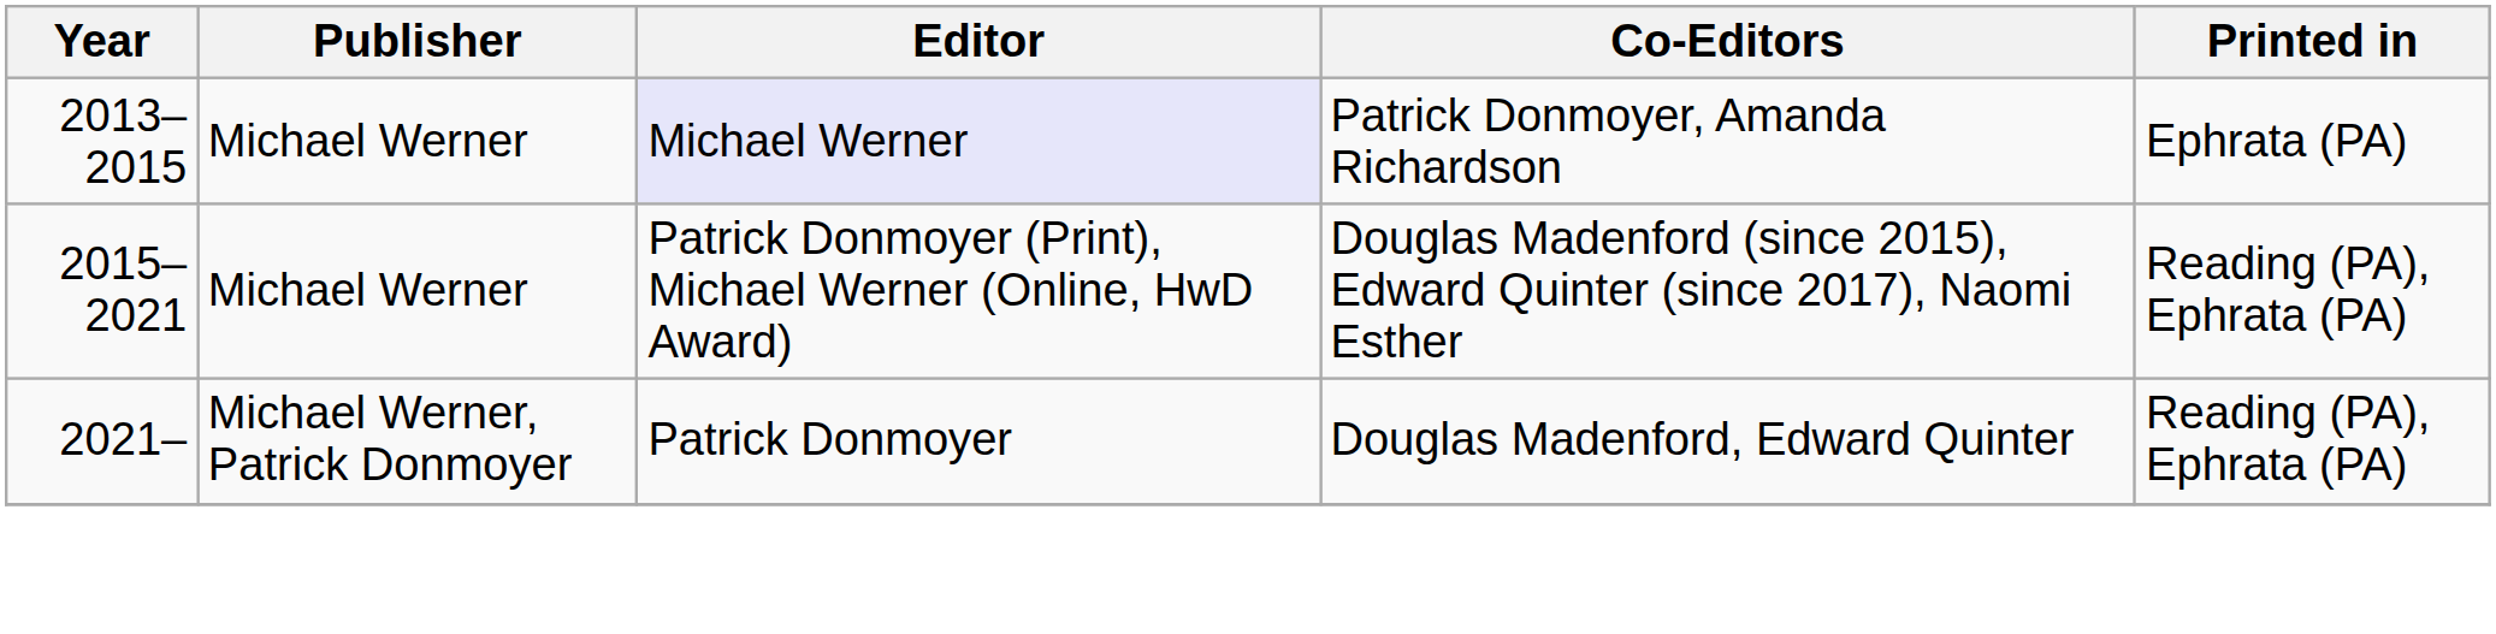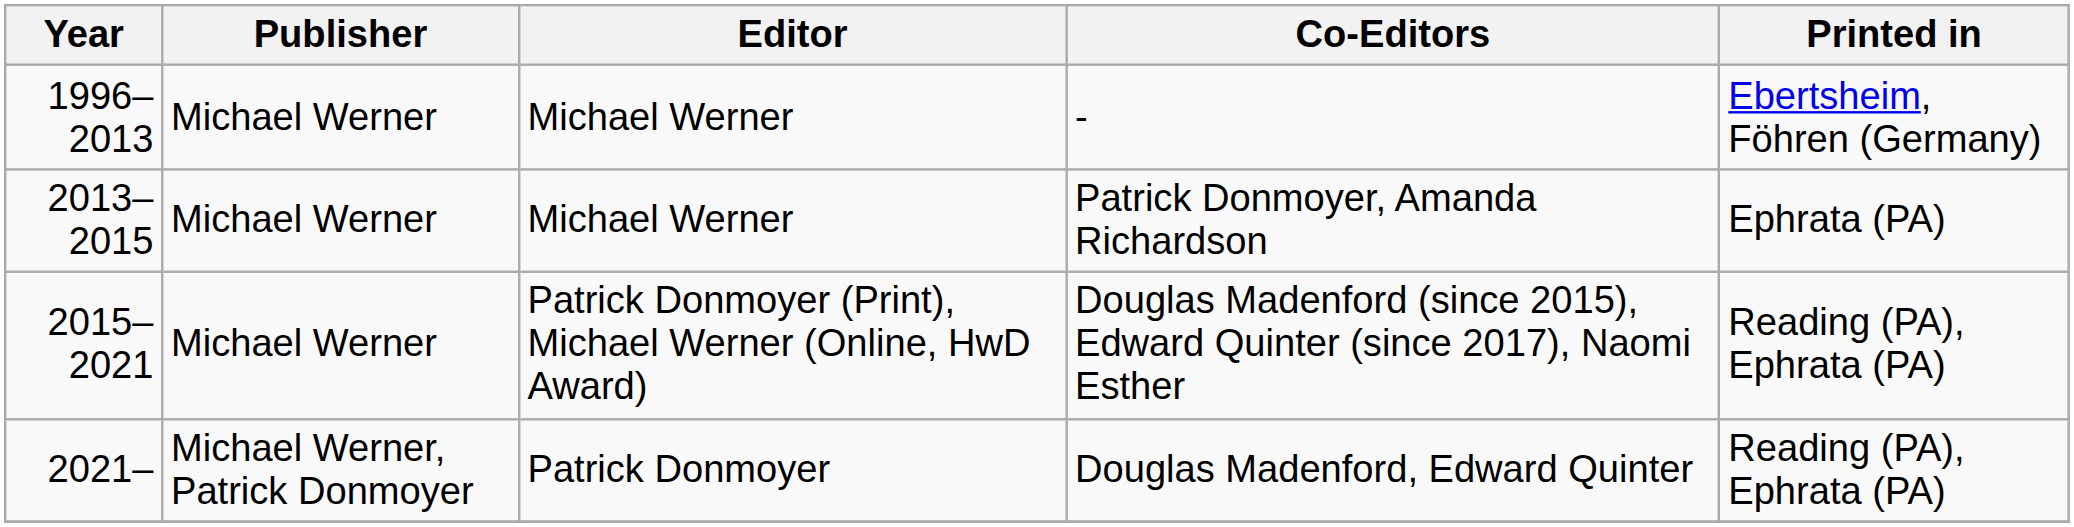 <table class="wikitable">
 <tr>
 <th>Year</th>
 <th>Publisher</th>
 <th>Editor</th>
 <th>Co-Editors</th>
 <th>Printed in</th>
 </tr>
 <tr>
+<td align="right">1996–2013</td>
+<td>Michael Werner</td>
+<td>Michael Werner</td>
+<td>-</td>
+<td><a href='#'>Ebertsheim</a>, Föhren (Germany)</td>
+</tr>
+<tr>
 <td align="right">2013–2015</td>
 <td>Michael Werner</td>
-<td style="background: lavender;">Michael Werner</td>
+<td>Michael Werner</td>
 <td>Patrick Donmoyer, Amanda Richardson</td>
 <td>Ephrata (PA)</td>
 </tr>
 <tr>
 <td align="right">2015–2021</td>
 <td>Michael Werner</td>
 <td>Patrick Donmoyer (Print), Michael Werner (Online, HwD Award)</td>
 <td>Douglas Madenford (since 2015), Edward Quinter (since 2017), Naomi Esther</td>
 <td>Reading (PA), Ephrata (PA)</td>
 </tr>
 <tr>
 <td align="right">2021–</td>
 <td>Michael Werner, Patrick Donmoyer</td>
 <td>Patrick Donmoyer</td>
 <td>Douglas Madenford, Edward Quinter</td>
 <td>Reading (PA), Ephrata (PA)</td>
 </tr>
 <tr>
 </tr>
 </table>
